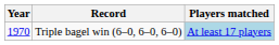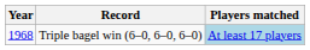 <table class="wikitable">
 <tr>
 <th>Year</th>
 <th>Record</th>
 <th>Players matched</th>
 </tr>
 <tr>
-<td><a href='#'>1970</a></td>
+<td><a href='#'>1968</a></td>
 <td>Triple bagel win (6–0, 6–0, 6–0)</td>
 <td style="background: lightblue;"><a href='#'>At least 17 players</a></td>
 </tr>
 </table>
